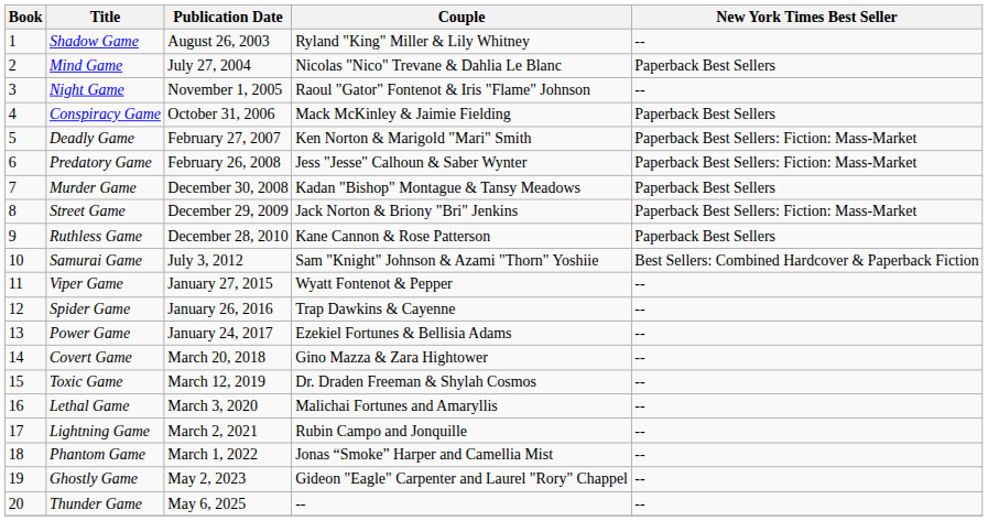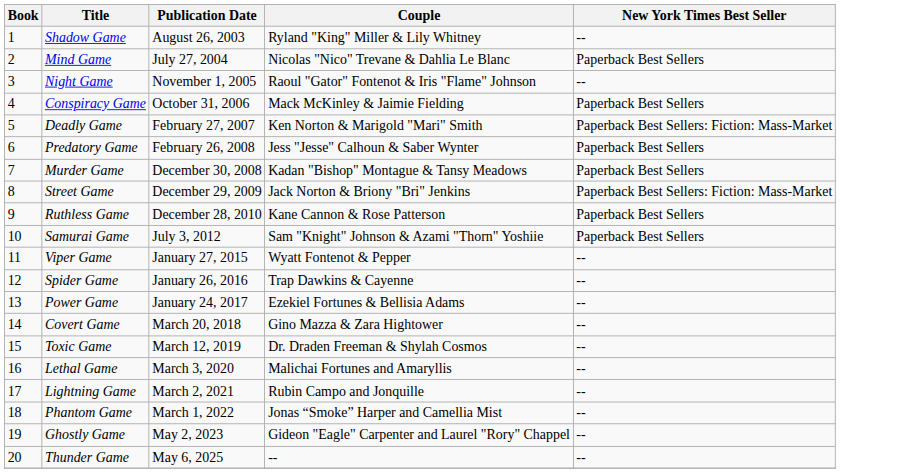 <table class="wikitable sortable mw-collapsible">
 <tr>
 <th>Book</th>
 <th>Title</th>
 <th>Publication Date</th>
 <th>Couple</th>
 <th>New York Times Best Seller</th>
 </tr>
 <tr>
 <td>1</td>
 <td><em><a href='#'>Shadow Game</a></em></td>
 <td>August 26, 2003</td>
 <td>Ryland "King" Miller & Lily Whitney</td>
 <td>--</td>
 </tr>
 <tr>
 <td>2</td>
 <td><em><a href='#'>Mind Game</a></em></td>
 <td>July 27, 2004</td>
 <td>Nicolas "Nico" Trevane & Dahlia Le Blanc</td>
 <td>Paperback Best Sellers</td>
 </tr>
 <tr>
 <td>3</td>
 <td><em><a href='#'>Night Game</a></em></td>
 <td>November 1, 2005</td>
 <td>Raoul "Gator" Fontenot & Iris "Flame" Johnson</td>
 <td>--</td>
 </tr>
 <tr>
 <td>4</td>
 <td><em><a href='#'>Conspiracy Game</a></em></td>
 <td>October 31, 2006</td>
 <td>Mack McKinley & Jaimie Fielding</td>
 <td>Paperback Best Sellers</td>
 </tr>
 <tr>
 <td>5</td>
 <td><em>Deadly Game</em></td>
 <td>February 27, 2007</td>
 <td>Ken Norton & Marigold "Mari" Smith</td>
 <td>Paperback Best Sellers: Fiction: Mass-Market</td>
 </tr>
 <tr>
 <td>6</td>
 <td><em>Predatory Game</em></td>
 <td>February 26, 2008</td>
 <td>Jess "Jesse" Calhoun & Saber Wynter</td>
-<td>Paperback Best Sellers: Fiction: Mass-Market</td>
+<td>Paperback Best Sellers</td>
 </tr>
 <tr>
 <td>7</td>
 <td><em>Murder Game</em></td>
 <td>December 30, 2008</td>
 <td>Kadan "Bishop" Montague & Tansy Meadows</td>
 <td>Paperback Best Sellers</td>
 </tr>
 <tr>
 <td>8</td>
 <td><em>Street Game</em></td>
 <td>December 29, 2009</td>
 <td>Jack Norton & Briony "Bri" Jenkins</td>
 <td>Paperback Best Sellers: Fiction: Mass-Market</td>
 </tr>
 <tr>
 <td>9</td>
 <td><em>Ruthless Game</em></td>
 <td>December 28, 2010</td>
 <td>Kane Cannon & Rose Patterson</td>
 <td>Paperback Best Sellers</td>
 </tr>
 <tr>
 <td>10</td>
 <td><em>Samurai Game</em></td>
 <td>July 3, 2012</td>
 <td>Sam "Knight" Johnson & Azami "Thorn" Yoshiie</td>
-<td>Best Sellers: Combined Hardcover & Paperback Fiction</td>
+<td>Paperback Best Sellers</td>
 </tr>
 <tr>
 <td>11</td>
 <td><em>Viper Game</em></td>
 <td>January 27, 2015</td>
 <td>Wyatt Fontenot & Pepper</td>
 <td>--</td>
 </tr>
 <tr>
 <td>12</td>
 <td><em>Spider Game</em></td>
 <td>January 26, 2016</td>
 <td>Trap Dawkins & Cayenne</td>
 <td>--</td>
 </tr>
 <tr>
 <td>13</td>
 <td><em>Power Game</em></td>
 <td>January 24, 2017</td>
 <td>Ezekiel Fortunes & Bellisia Adams</td>
 <td>--</td>
 </tr>
 <tr>
 <td>14</td>
 <td><em>Covert Game</em></td>
 <td>March 20, 2018</td>
 <td>Gino Mazza & Zara Hightower</td>
 <td>--</td>
 </tr>
 <tr>
 <td>15</td>
 <td><em>Toxic Game</em></td>
 <td>March 12, 2019</td>
 <td>Dr. Draden Freeman & Shylah Cosmos</td>
 <td>--</td>
 </tr>
 <tr>
 <td>16</td>
 <td><em>Lethal Game</em></td>
 <td>March 3, 2020</td>
 <td>Malichai Fortunes and Amaryllis</td>
 <td>--</td>
 </tr>
 <tr>
 <td>17</td>
 <td><em>Lightning Game</em></td>
 <td>March 2, 2021 </td>
 <td>Rubin Campo and Jonquille</td>
 <td>--</td>
 </tr>
 <tr>
 <td>18</td>
 <td><em>Phantom Game</em></td>
 <td>March 1, 2022</td>
 <td>Jonas “Smoke” Harper and Camellia Mist </td>
 <td>--</td>
 </tr>
 <tr>
 <td>19</td>
 <td><em>Ghostly Game</em></td>
 <td>May 2, 2023 </td>
 <td>Gideon "Eagle" Carpenter and Laurel "Rory" Chappel </td>
 <td>--</td>
 </tr>
 <tr>
 <td>20</td>
 <td><em>Thunder Game</em></td>
 <td>May 6, 2025</td>
 <td>--</td>
 <td>--</td>
 </tr>
 <tr>
 </tr>
 </table>
